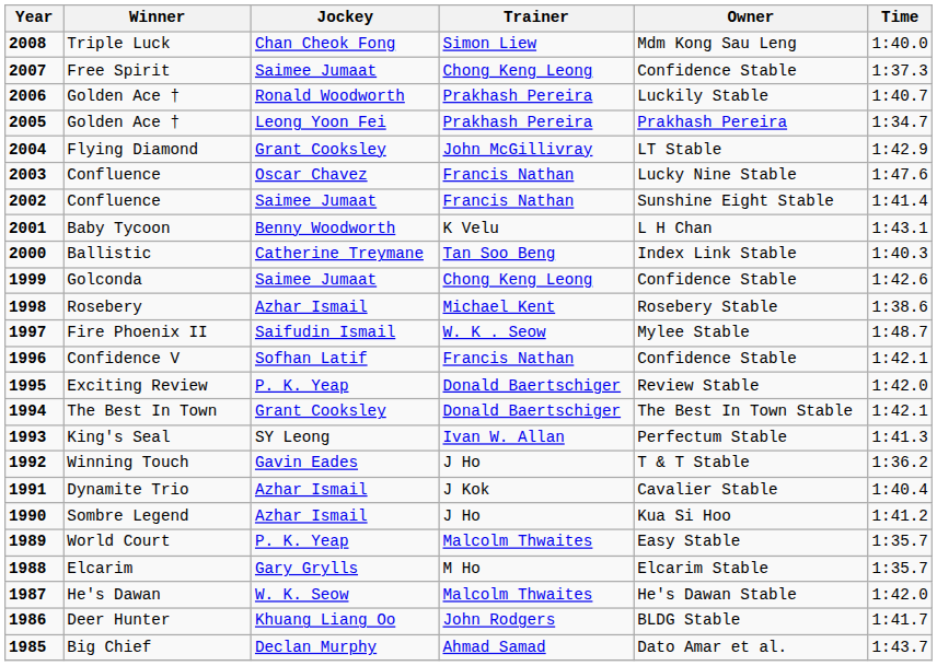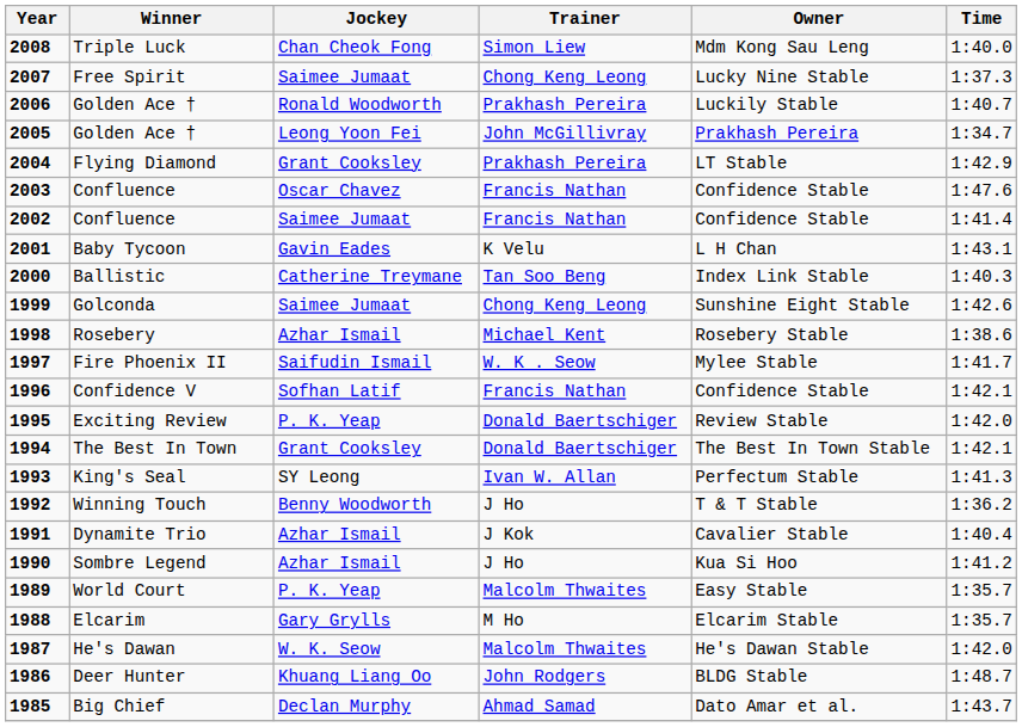 <table class="wikitable sortable" style="font-size:90%">
 <tr>
 <th style="width:38px">Year<br></th>
 <th style="width:135px">Winner<br></th>
 <th style="width:135px">Jockey<br></th>
 <th style="width:140px">Trainer<br></th>
 <th style="width:170px">Owner<br></th>
 <th>Time</th>
 </tr>
 <tr>
 <td><strong>2008</strong></td>
 <td>Triple Luck</td>
 <td><a href='#'>Chan Cheok Fong</a></td>
 <td><a href='#'>Simon Liew</a></td>
 <td>Mdm Kong Sau Leng</td>
 <td>1:40.0</td>
 </tr>
 <tr>
 <td><strong>2007</strong></td>
 <td>Free Spirit</td>
 <td><a href='#'>Saimee Jumaat</a></td>
 <td><a href='#'>Chong Keng Leong</a></td>
-<td>Confidence Stable</td>
+<td>Lucky Nine Stable</td>
 <td>1:37.3</td>
 </tr>
 <tr>
 <td><strong>2006</strong></td>
 <td>Golden Ace †</td>
 <td><a href='#'>Ronald Woodworth</a></td>
 <td><a href='#'>Prakhash Pereira</a></td>
 <td>Luckily Stable</td>
 <td>1:40.7</td>
 </tr>
 <tr>
 <td><strong>2005</strong></td>
 <td>Golden Ace †</td>
 <td><a href='#'>Leong Yoon Fei</a></td>
-<td><a href='#'>Prakhash Pereira</a></td>
+<td><a href='#'>John McGillivray</a></td>
 <td><a href='#'>Prakhash Pereira</a></td>
 <td>1:34.7</td>
 </tr>
 <tr>
 <td><strong>2004</strong></td>
 <td>Flying Diamond</td>
 <td><a href='#'>Grant Cooksley</a></td>
-<td><a href='#'>John McGillivray</a></td>
+<td><a href='#'>Prakhash Pereira</a></td>
 <td>LT Stable</td>
 <td>1:42.9</td>
 </tr>
 <tr>
 <td><strong>2003</strong></td>
 <td>Confluence</td>
 <td><a href='#'>Oscar Chavez</a></td>
 <td><a href='#'>Francis Nathan</a></td>
-<td>Lucky Nine Stable</td>
+<td>Confidence Stable</td>
 <td>1:47.6</td>
 </tr>
 <tr>
 <td><strong>2002</strong></td>
 <td>Confluence</td>
 <td><a href='#'>Saimee Jumaat</a></td>
 <td><a href='#'>Francis Nathan</a></td>
-<td>Sunshine Eight Stable</td>
+<td>Confidence Stable</td>
 <td>1:41.4</td>
 </tr>
 <tr>
 <td><strong>2001</strong></td>
 <td>Baby Tycoon</td>
-<td><a href='#'>Benny Woodworth</a></td>
+<td><a href='#'>Gavin Eades</a></td>
 <td>K Velu</td>
 <td>L H Chan</td>
 <td>1:43.1</td>
 </tr>
 <tr>
 <td><strong>2000</strong></td>
 <td>Ballistic</td>
 <td><a href='#'>Catherine Treymane</a></td>
 <td><a href='#'>Tan Soo Beng</a></td>
 <td>Index Link Stable</td>
 <td>1:40.3</td>
 </tr>
 <tr>
 <td><strong>1999</strong></td>
 <td>Golconda</td>
 <td><a href='#'>Saimee Jumaat</a></td>
 <td><a href='#'>Chong Keng Leong</a></td>
-<td>Confidence Stable</td>
+<td>Sunshine Eight Stable</td>
 <td>1:42.6</td>
 </tr>
 <tr>
 <td><strong>1998</strong></td>
 <td>Rosebery</td>
 <td><a href='#'>Azhar Ismail</a></td>
 <td><a href='#'>Michael Kent</a></td>
 <td>Rosebery Stable</td>
 <td>1:38.6</td>
 </tr>
 <tr>
 <td><strong>1997</strong></td>
 <td>Fire Phoenix II</td>
 <td><a href='#'>Saifudin Ismail</a></td>
 <td><a href='#'>W. K . Seow</a></td>
 <td>Mylee Stable</td>
-<td>1:48.7</td>
+<td>1:41.7</td>
 </tr>
 <tr>
 <td><strong>1996</strong></td>
 <td>Confidence V</td>
 <td><a href='#'>Sofhan Latif</a></td>
 <td><a href='#'>Francis Nathan</a></td>
 <td>Confidence Stable</td>
 <td>1:42.1</td>
 </tr>
 <tr>
 <td><strong>1995</strong></td>
 <td>Exciting Review</td>
 <td><a href='#'>P. K. Yeap</a></td>
 <td><a href='#'>Donald Baertschiger</a></td>
 <td>Review Stable</td>
 <td>1:42.0</td>
 </tr>
 <tr>
 <td><strong>1994</strong></td>
 <td>The Best In Town</td>
 <td><a href='#'>Grant Cooksley</a></td>
 <td><a href='#'>Donald Baertschiger</a></td>
 <td>The Best In Town Stable</td>
 <td>1:42.1</td>
 </tr>
 <tr>
 <td><strong>1993</strong></td>
 <td>King's Seal</td>
 <td>SY Leong</td>
 <td><a href='#'>Ivan W. Allan</a></td>
 <td>Perfectum Stable</td>
 <td>1:41.3</td>
 </tr>
 <tr>
 <td><strong>1992</strong></td>
 <td>Winning Touch</td>
-<td><a href='#'>Gavin Eades</a></td>
+<td><a href='#'>Benny Woodworth</a></td>
 <td>J Ho</td>
 <td>T & T Stable</td>
 <td>1:36.2</td>
 </tr>
 <tr>
 <td><strong>1991</strong></td>
 <td>Dynamite Trio</td>
 <td><a href='#'>Azhar Ismail</a></td>
 <td>J Kok</td>
 <td>Cavalier Stable</td>
 <td>1:40.4</td>
 </tr>
 <tr>
 <td><strong>1990</strong></td>
 <td>Sombre Legend</td>
 <td><a href='#'>Azhar Ismail</a></td>
 <td>J Ho</td>
 <td>Kua Si Hoo</td>
 <td>1:41.2</td>
 </tr>
 <tr>
 <td><strong>1989</strong></td>
 <td>World Court</td>
 <td><a href='#'>P. K. Yeap</a></td>
 <td><a href='#'>Malcolm Thwaites</a></td>
 <td>Easy Stable</td>
 <td>1:35.7</td>
 </tr>
 <tr>
 <td><strong>1988</strong></td>
 <td>Elcarim</td>
 <td><a href='#'>Gary Grylls</a></td>
 <td>M Ho</td>
 <td>Elcarim Stable</td>
 <td>1:35.7</td>
 </tr>
 <tr>
 <td><strong>1987</strong></td>
 <td>He's Dawan</td>
 <td><a href='#'>W. K. Seow</a></td>
 <td><a href='#'>Malcolm Thwaites</a></td>
 <td>He's Dawan Stable</td>
 <td>1:42.0</td>
 </tr>
 <tr>
 <td><strong>1986</strong></td>
 <td>Deer Hunter</td>
 <td><a href='#'>Khuang Liang Oo</a></td>
 <td><a href='#'>John Rodgers</a></td>
 <td>BLDG Stable</td>
-<td>1:41.7</td>
+<td>1:48.7</td>
 </tr>
 <tr>
 <td><strong>1985</strong></td>
 <td>Big Chief</td>
 <td><a href='#'>Declan Murphy</a></td>
 <td><a href='#'>Ahmad Samad</a></td>
 <td>Dato Amar et al.</td>
 <td>1:43.7</td>
 </tr>
 <tr>
 </tr>
 </table>
